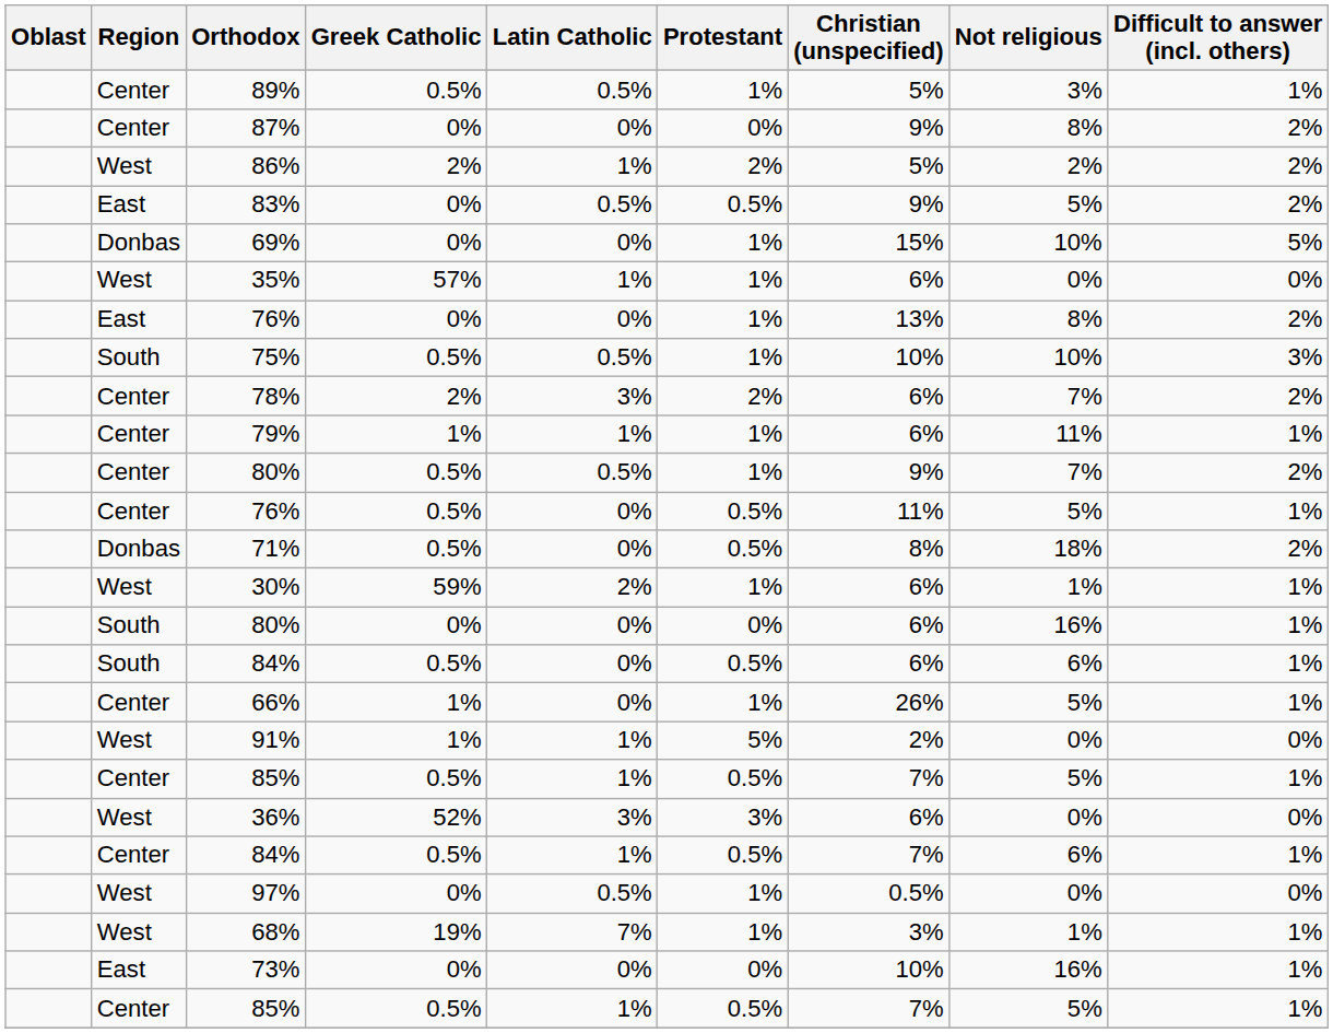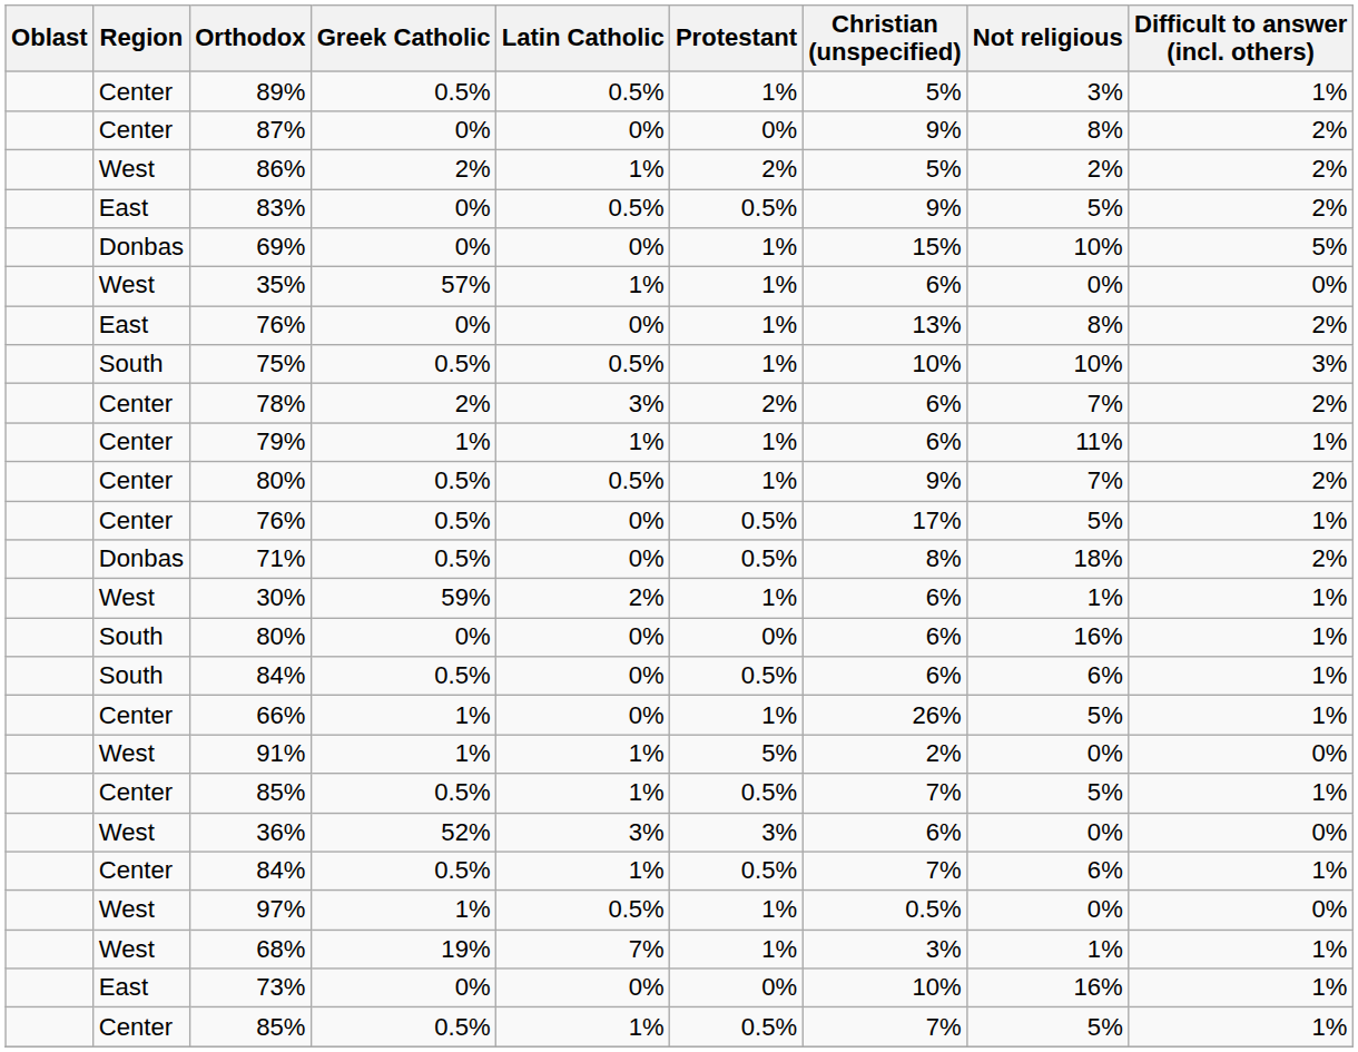 <table class="sortable wikitable" style="margin:auto">
 <tr>
 <th>Oblast</th>
 <th>Region</th>
 <th>Orthodox</th>
 <th>Greek Catholic</th>
 <th>Latin Catholic</th>
 <th>Protestant</th>
 <th>Christian<br>(unspecified)</th>
 <th>Not religious</th>
 <th>Difficult to answer<br>(incl. others)</th>
 </tr>
 <tr valign=top>
 <td></td>
 <td>Center</td>
 <td align=right>89%</td>
 <td align=right>0.5%</td>
 <td align=right>0.5%</td>
 <td align=right>1%</td>
 <td align=right>5%</td>
 <td align=right>3%</td>
 <td align=right>1%</td>
 </tr>
 <tr valign=top>
 <td></td>
 <td>Center</td>
 <td align=right>87%</td>
 <td align=right>0%</td>
 <td align=right>0%</td>
 <td align=right>0%</td>
 <td align=right>9%</td>
 <td align=right>8%</td>
 <td align=right>2%</td>
 </tr>
 <tr valign=top>
 <td></td>
 <td>West</td>
 <td align=right>86%</td>
 <td align=right>2%</td>
 <td align=right>1%</td>
 <td align=right>2%</td>
 <td align=right>5%</td>
 <td align=right>2%</td>
 <td align=right>2%</td>
 </tr>
 <tr valign=top>
 <td></td>
 <td>East</td>
 <td align=right>83%</td>
 <td align=right>0%</td>
 <td align=right>0.5%</td>
 <td align=right>0.5%</td>
 <td align=right>9%</td>
 <td align=right>5%</td>
 <td align=right>2%</td>
 </tr>
 <tr valign=top>
 <td></td>
 <td>Donbas</td>
 <td align=right>69%</td>
 <td align=right>0%</td>
 <td align=right>0%</td>
 <td align=right>1%</td>
 <td align=right>15%</td>
 <td align=right>10%</td>
 <td align=right>5%</td>
 </tr>
 <tr valign=top>
 <td></td>
 <td>West</td>
 <td align=right>35%</td>
 <td align=right>57%</td>
 <td align=right>1%</td>
 <td align=right>1%</td>
 <td align=right>6%</td>
 <td align=right>0%</td>
 <td align=right>0%</td>
 </tr>
 <tr valign=top>
 <td></td>
 <td>East</td>
 <td align=right>76%</td>
 <td align=right>0%</td>
 <td align=right>0%</td>
 <td align=right>1%</td>
 <td align=right>13%</td>
 <td align=right>8%</td>
 <td align=right>2%</td>
 </tr>
 <tr valign=top>
 <td></td>
 <td>South</td>
 <td align=right>75%</td>
 <td align=right>0.5%</td>
 <td align=right>0.5%</td>
 <td align=right>1%</td>
 <td align=right>10%</td>
 <td align=right>10%</td>
 <td align=right>3%</td>
 </tr>
 <tr valign=top>
 <td></td>
 <td>Center</td>
 <td align=right>78%</td>
 <td align=right>2%</td>
 <td align=right>3%</td>
 <td align=right>2%</td>
 <td align=right>6%</td>
 <td align=right>7%</td>
 <td align=right>2%</td>
 </tr>
 <tr valign=top>
 <td></td>
 <td>Center</td>
 <td align=right>79%</td>
 <td align=right>1%</td>
 <td align=right>1%</td>
 <td align=right>1%</td>
 <td align=right>6%</td>
 <td align=right>11%</td>
 <td align=right>1%</td>
 </tr>
 <tr valign=top>
 <td></td>
 <td>Center</td>
 <td align=right>80%</td>
 <td align=right>0.5%</td>
 <td align=right>0.5%</td>
 <td align=right>1%</td>
 <td align=right>9%</td>
 <td align=right>7%</td>
 <td align=right>2%</td>
 </tr>
 <tr valign=top>
 <td></td>
 <td>Center</td>
 <td align=right>76%</td>
 <td align=right>0.5%</td>
 <td align=right>0%</td>
 <td align=right>0.5%</td>
-<td align=right>11%</td>
+<td align=right>17%</td>
 <td align=right>5%</td>
 <td align=right>1%</td>
 </tr>
 <tr valign=top>
 <td></td>
 <td>Donbas</td>
 <td align=right>71%</td>
 <td align=right>0.5%</td>
 <td align=right>0%</td>
 <td align=right>0.5%</td>
 <td align=right>8%</td>
 <td align=right>18%</td>
 <td align=right>2%</td>
 </tr>
 <tr valign=top>
 <td></td>
 <td>West</td>
 <td align=right>30%</td>
 <td align=right>59%</td>
 <td align=right>2%</td>
 <td align=right>1%</td>
 <td align=right>6%</td>
 <td align=right>1%</td>
 <td align=right>1%</td>
 </tr>
 <tr valign=top>
 <td></td>
 <td>South</td>
 <td align=right>80%</td>
 <td align=right>0%</td>
 <td align=right>0%</td>
 <td align=right>0%</td>
 <td align=right>6%</td>
 <td align=right>16%</td>
 <td align=right>1%</td>
 </tr>
 <tr valign=top>
 <td></td>
 <td>South</td>
 <td align=right>84%</td>
 <td align=right>0.5%</td>
 <td align=right>0%</td>
 <td align=right>0.5%</td>
 <td align=right>6%</td>
 <td align=right>6%</td>
 <td align=right>1%</td>
 </tr>
 <tr valign=top>
 <td></td>
 <td>Center</td>
 <td align=right>66%</td>
 <td align=right>1%</td>
 <td align=right>0%</td>
 <td align=right>1%</td>
 <td align=right>26%</td>
 <td align=right>5%</td>
 <td align=right>1%</td>
 </tr>
 <tr valign=top>
 <td></td>
 <td>West</td>
 <td align=right>91%</td>
 <td align=right>1%</td>
 <td align=right>1%</td>
 <td align=right>5%</td>
 <td align=right>2%</td>
 <td align=right>0%</td>
 <td align=right>0%</td>
 </tr>
 <tr valign=top>
 <td></td>
 <td>Center</td>
 <td align=right>85%</td>
 <td align=right>0.5%</td>
 <td align=right>1%</td>
 <td align=right>0.5%</td>
 <td align=right>7%</td>
 <td align=right>5%</td>
 <td align=right>1%</td>
 </tr>
 <tr valign=top>
 <td></td>
 <td>West</td>
 <td align=right>36%</td>
 <td align=right>52%</td>
 <td align=right>3%</td>
 <td align=right>3%</td>
 <td align=right>6%</td>
 <td align=right>0%</td>
 <td align=right>0%</td>
 </tr>
 <tr valign=top>
 <td></td>
 <td>Center</td>
 <td align=right>84%</td>
 <td align=right>0.5%</td>
 <td align=right>1%</td>
 <td align=right>0.5%</td>
 <td align=right>7%</td>
 <td align=right>6%</td>
 <td align=right>1%</td>
 </tr>
 <tr valign=top>
 <td></td>
 <td>West</td>
 <td align=right>97%</td>
-<td align=right>0%</td>
+<td align=right>1%</td>
 <td align=right>0.5%</td>
 <td align=right>1%</td>
 <td align=right>0.5%</td>
 <td align=right>0%</td>
 <td align=right>0%</td>
 </tr>
 <tr valign=top>
 <td></td>
 <td>West</td>
 <td align=right>68%</td>
 <td align=right>19%</td>
 <td align=right>7%</td>
 <td align=right>1%</td>
 <td align=right>3%</td>
 <td align=right>1%</td>
 <td align=right>1%</td>
 </tr>
 <tr valign=top>
 <td></td>
 <td>East</td>
 <td align=right>73%</td>
 <td align=right>0%</td>
 <td align=right>0%</td>
 <td align=right>0%</td>
 <td align=right>10%</td>
 <td align=right>16%</td>
 <td align=right>1%</td>
 </tr>
 <tr valign=top>
 <td></td>
 <td>Center</td>
 <td align=right>85%</td>
 <td align=right>0.5%</td>
 <td align=right>1%</td>
 <td align=right>0.5%</td>
 <td align=right>7%</td>
 <td align=right>5%</td>
 <td align=right>1%</td>
 </tr>
 <tr>
 </tr>
 </table>
